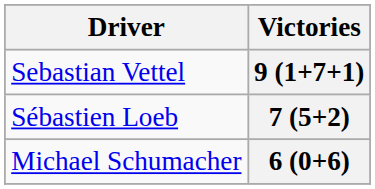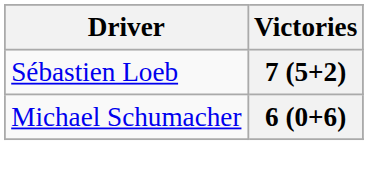 <table class="wikitable" style="font-size:95%">
 <tr>
 <th>Driver</th>
 <th>Victories</th>
-</tr>
-<tr>
-<td> <a href='#'>Sebastian Vettel</a></td>
-<th>9 (1+7+1)</th>
 </tr>
 <tr>
 <td> <a href='#'>Sébastien Loeb</a></td>
 <th rowspan=1>7 (5+2)</th>
 </tr>
 <tr>
 <td> <a href='#'>Michael Schumacher</a></td>
 <th rowspan=1>6 (0+6)</th>
 </tr>
 </table>
